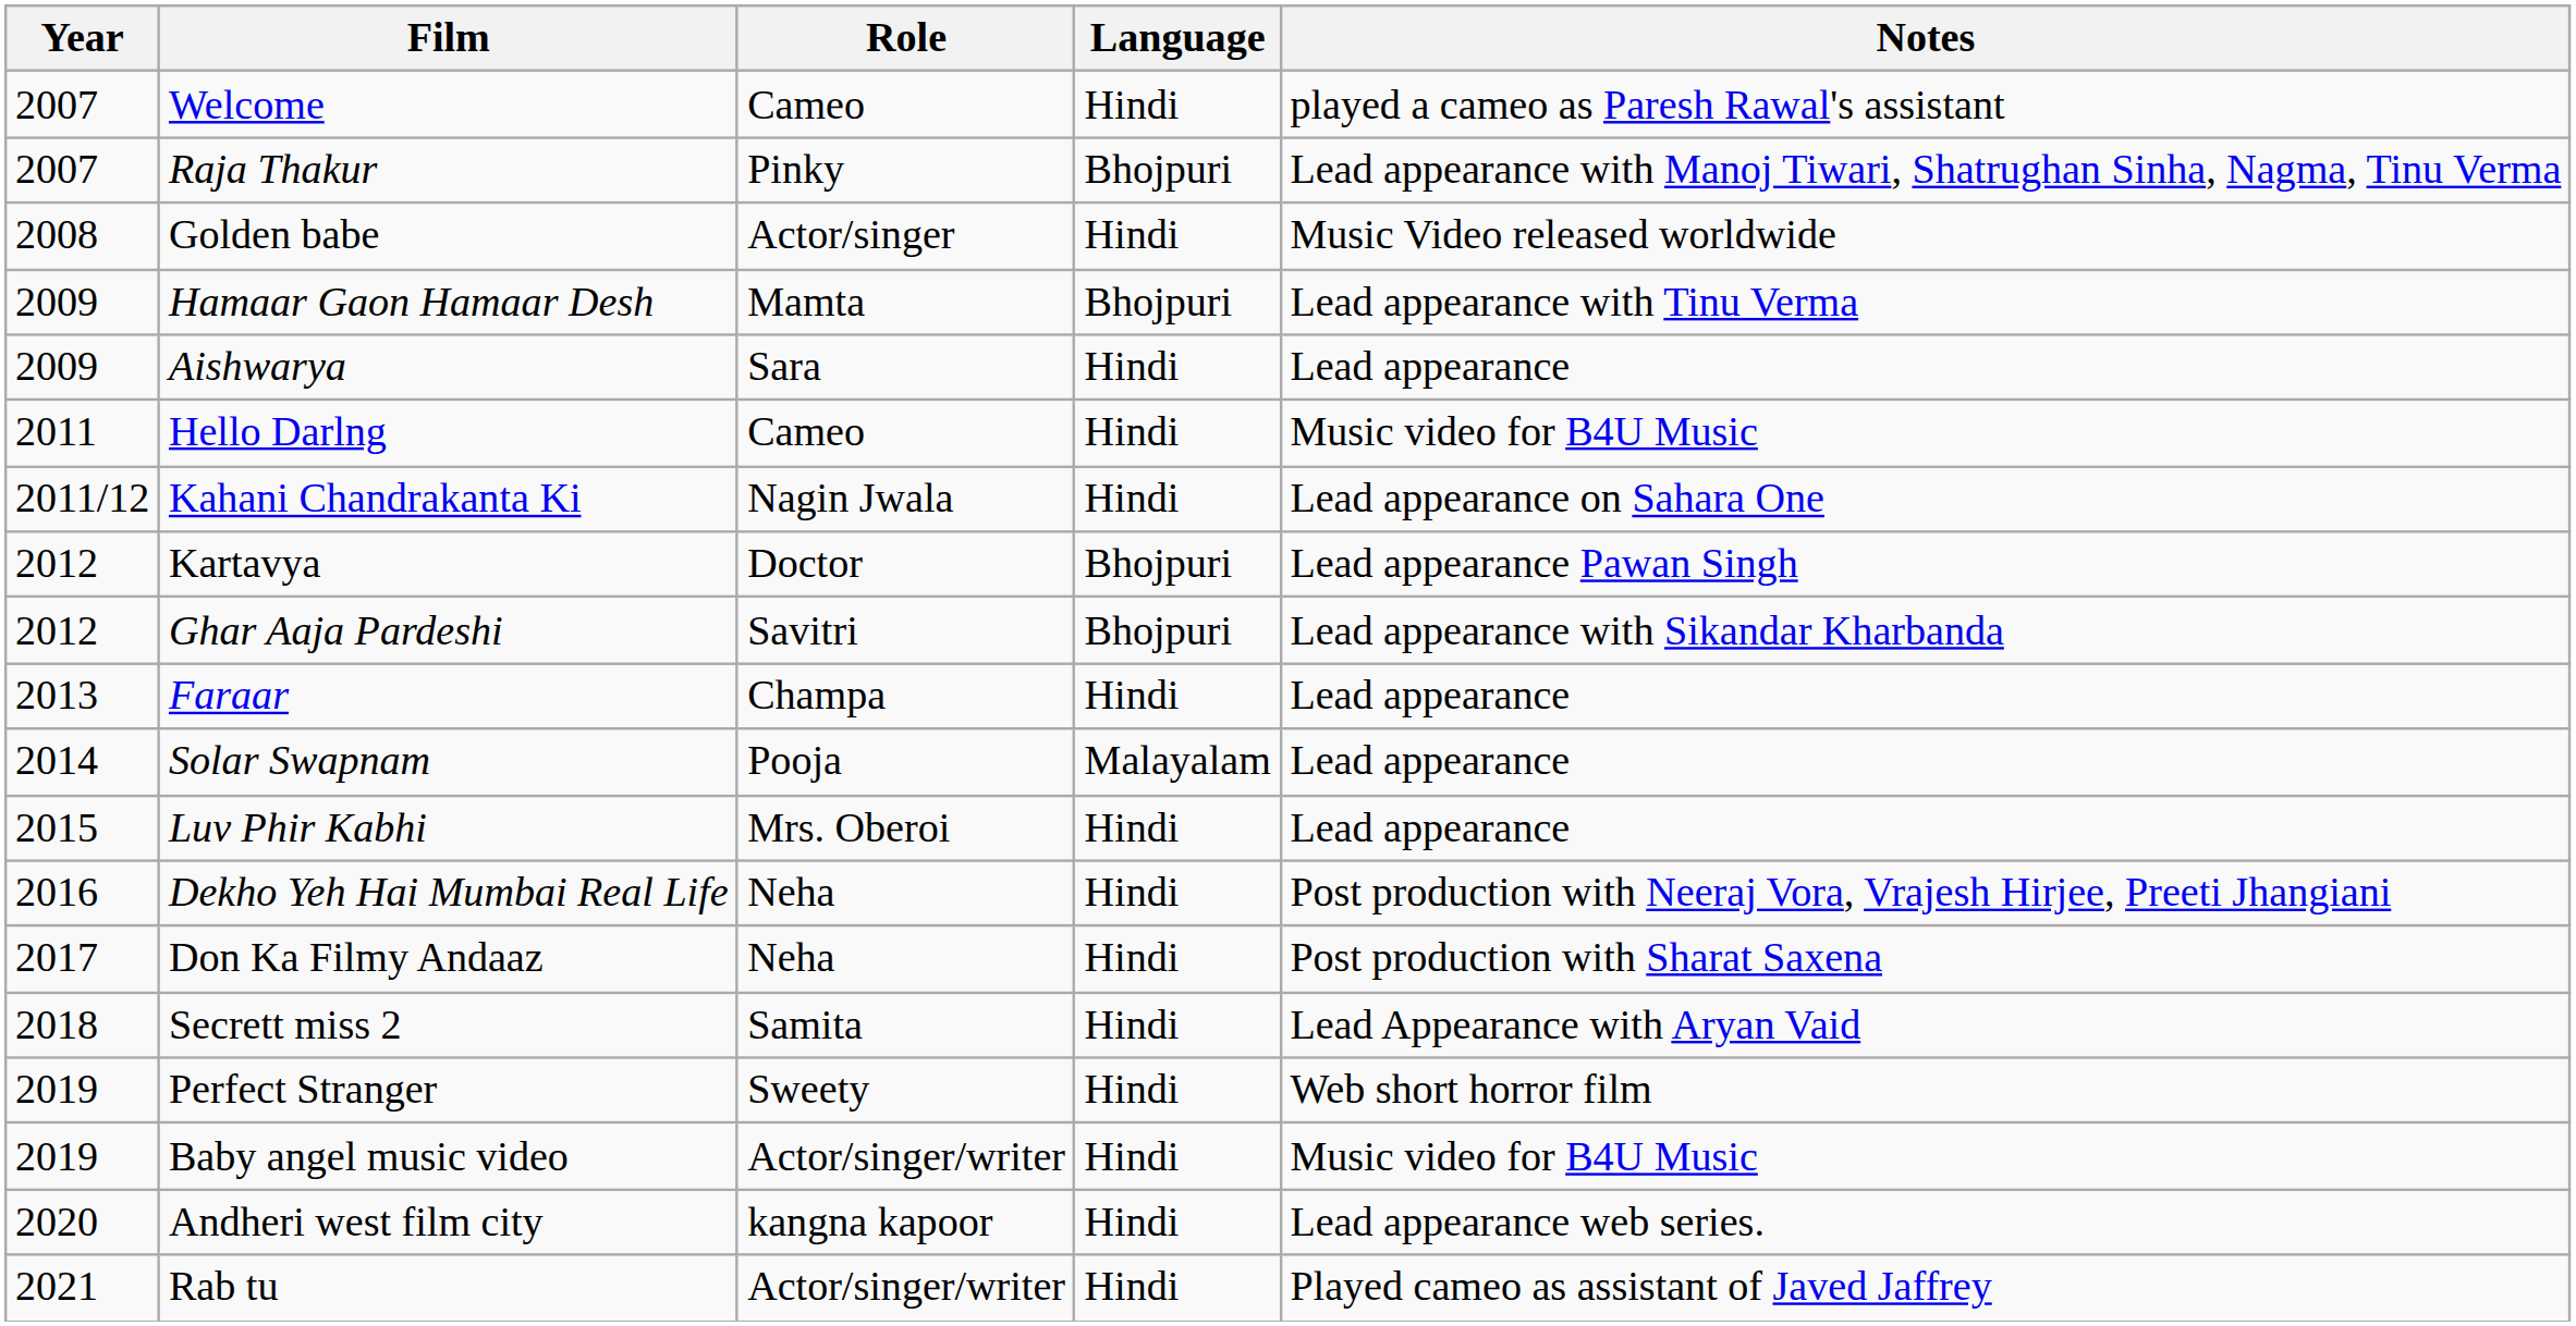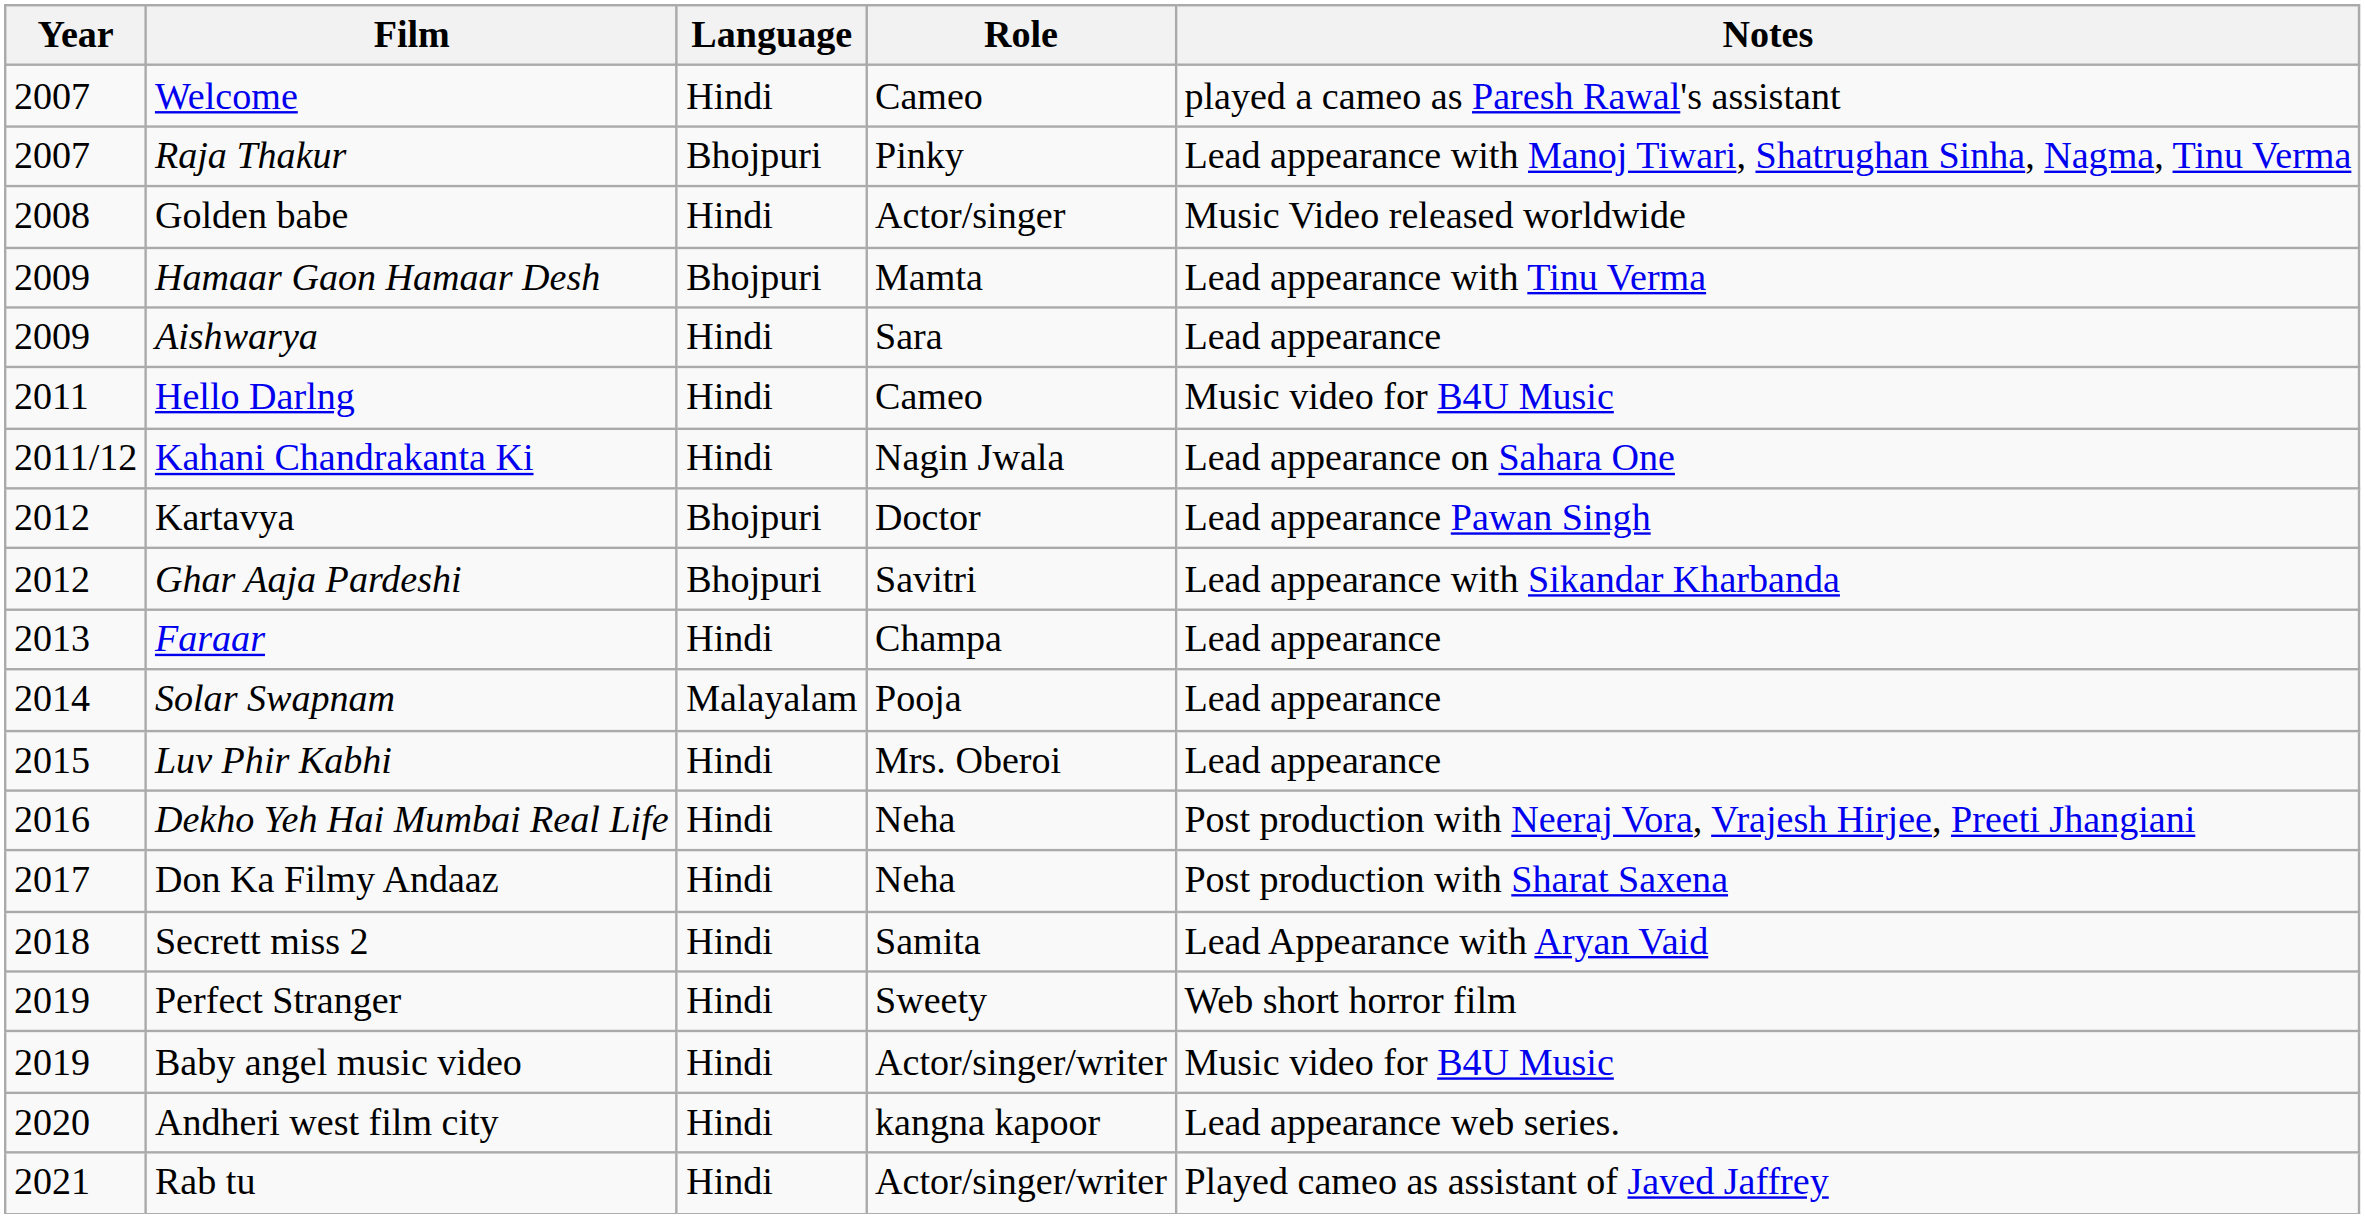 <table class="wikitable sortable">
 <tr style="background:#ccc; text-align:center;">
 <th>Year</th>
 <th>Film</th>
+<th>Language</th>
 <th>Role</th>
-<th>Language</th>
 <th>Notes</th>
 </tr>
 <tr>
 <td>2007</td>
 <td><a href='#'>Welcome</a></td>
+<td>Hindi</td>
 <td>Cameo</td>
-<td>Hindi</td>
 <td>played a cameo as <a href='#'>Paresh Rawal</a>'s assistant</td>
 </tr>
 <tr>
 <td>2007</td>
 <td><em>Raja Thakur</em></td>
+<td>Bhojpuri</td>
 <td>Pinky</td>
-<td>Bhojpuri</td>
 <td>Lead appearance with <a href='#'>Manoj Tiwari</a>, <a href='#'>Shatrughan Sinha</a>, <a href='#'>Nagma</a>, <a href='#'>Tinu Verma</a></td>
 </tr>
 <tr>
 <td>2008</td>
 <td>Golden babe</td>
+<td>Hindi</td>
 <td>Actor/singer</td>
-<td>Hindi</td>
 <td>Music Video released worldwide</td>
 </tr>
 <tr>
 <td>2009</td>
 <td><em>Hamaar Gaon Hamaar Desh</em></td>
+<td>Bhojpuri</td>
 <td>Mamta</td>
-<td>Bhojpuri</td>
 <td>Lead appearance with <a href='#'>Tinu Verma</a></td>
 </tr>
 <tr>
 <td>2009</td>
 <td><em>Aishwarya</em></td>
+<td>Hindi</td>
 <td>Sara</td>
-<td>Hindi</td>
 <td>Lead appearance</td>
 </tr>
 <tr>
 <td>2011</td>
 <td><a href='#'>Hello Darlng</a></td>
+<td>Hindi</td>
 <td>Cameo</td>
-<td>Hindi</td>
 <td>Music video for <a href='#'>B4U Music</a></td>
 </tr>
 <tr>
 <td>2011/12</td>
 <td><a href='#'>Kahani Chandrakanta Ki</a></td>
+<td>Hindi</td>
 <td>Nagin Jwala</td>
-<td>Hindi</td>
 <td>Lead appearance on <a href='#'>Sahara One</a></td>
 </tr>
 <tr>
 <td>2012</td>
 <td>Kartavya</td>
+<td>Bhojpuri</td>
 <td>Doctor</td>
-<td>Bhojpuri</td>
 <td>Lead appearance <a href='#'>Pawan Singh</a></td>
 </tr>
 <tr>
 <td>2012</td>
 <td><em>Ghar Aaja Pardeshi</em></td>
+<td>Bhojpuri</td>
 <td>Savitri</td>
-<td>Bhojpuri</td>
 <td>Lead appearance with <a href='#'>Sikandar Kharbanda</a></td>
 </tr>
 <tr>
 <td>2013</td>
 <td><em><a href='#'>Faraar</a></em></td>
+<td>Hindi</td>
 <td>Champa</td>
-<td>Hindi</td>
 <td>Lead appearance</td>
 </tr>
 <tr>
 <td>2014</td>
 <td><em>Solar Swapnam</em></td>
+<td>Malayalam</td>
 <td>Pooja</td>
-<td>Malayalam</td>
 <td>Lead appearance</td>
 </tr>
 <tr>
 <td>2015</td>
 <td><em>Luv Phir Kabhi</em></td>
+<td>Hindi</td>
 <td>Mrs. Oberoi</td>
-<td>Hindi</td>
 <td>Lead appearance</td>
 </tr>
 <tr>
 <td>2016</td>
 <td><em>Dekho Yeh Hai Mumbai Real Life</em></td>
+<td>Hindi</td>
 <td>Neha</td>
-<td>Hindi</td>
 <td>Post production with <a href='#'>Neeraj Vora</a>, <a href='#'>Vrajesh Hirjee</a>, <a href='#'>Preeti Jhangiani</a></td>
 </tr>
 <tr>
 <td>2017</td>
 <td>Don Ka Filmy Andaaz</td>
+<td>Hindi</td>
 <td>Neha</td>
-<td>Hindi</td>
 <td>Post production with <a href='#'>Sharat Saxena</a></td>
 </tr>
 <tr>
 <td>2018</td>
 <td>Secrett miss 2</td>
+<td>Hindi</td>
 <td>Samita</td>
-<td>Hindi</td>
 <td>Lead Appearance with <a href='#'>Aryan Vaid</a></td>
 </tr>
 <tr>
 <td>2019</td>
 <td>Perfect Stranger</td>
+<td>Hindi</td>
 <td>Sweety</td>
-<td>Hindi</td>
 <td>Web short horror film</td>
 </tr>
 <tr>
 <td>2019</td>
 <td>Baby angel music video</td>
+<td>Hindi</td>
 <td>Actor/singer/writer</td>
-<td>Hindi</td>
 <td>Music video for <a href='#'>B4U Music</a></td>
 </tr>
 <tr>
 <td>2020</td>
 <td>Andheri west film city</td>
+<td>Hindi</td>
 <td>kangna kapoor</td>
-<td>Hindi</td>
 <td>Lead appearance web series.</td>
 </tr>
 <tr>
 <td>2021</td>
 <td>Rab tu</td>
+<td>Hindi</td>
 <td>Actor/singer/writer</td>
-<td>Hindi</td>
 <td>Played cameo as assistant of <a href='#'>Javed Jaffrey</a></td>
 </tr>
 </table>
